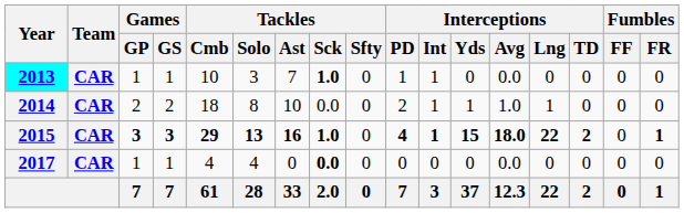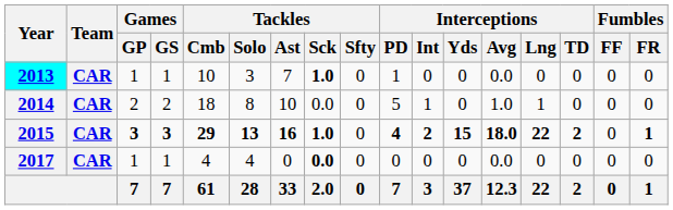 <table class="wikitable" style="text-align:center;">
 <tr>
 <th rowspan="2">Year</th>
 <th rowspan="2">Team</th>
 <th colspan="2">Games</th>
 <th colspan="5">Tackles</th>
 <th colspan="6">Interceptions</th>
 <th colspan="2">Fumbles</th>
 </tr>
 <tr>
 <th>GP</th>
 <th>GS</th>
 <th>Cmb</th>
 <th>Solo</th>
 <th>Ast</th>
 <th>Sck</th>
 <th>Sfty</th>
 <th>PD</th>
 <th>Int</th>
 <th>Yds</th>
 <th>Avg</th>
 <th>Lng</th>
 <th>TD</th>
 <th>FF</th>
 <th>FR</th>
 </tr>
 <tr>
 <th style="background:#00ffff; width:3em;"><a href='#'>2013</a></th>
 <th><a href='#'>CAR</a></th>
 <td>1</td>
 <td>1</td>
 <td>10</td>
 <td>3</td>
 <td>7</td>
 <td><strong>1.0</strong></td>
 <td>0</td>
 <td>1</td>
-<td>1</td>
+<td>0</td>
 <td>0</td>
 <td>0.0</td>
 <td>0</td>
 <td>0</td>
 <td>0</td>
 <td>0</td>
 </tr>
 <tr>
 <th><a href='#'>2014</a></th>
 <th><a href='#'>CAR</a></th>
 <td>2</td>
 <td>2</td>
 <td>18</td>
 <td>8</td>
 <td>10</td>
 <td>0.0</td>
 <td>0</td>
-<td>2</td>
+<td>5</td>
 <td>1</td>
-<td>1</td>
+<td>0</td>
 <td>1.0</td>
 <td>1</td>
 <td>0</td>
 <td>0</td>
 <td>0</td>
 </tr>
 <tr>
 <th><a href='#'>2015</a></th>
 <th><a href='#'>CAR</a></th>
 <td><strong>3</strong></td>
 <td><strong>3</strong></td>
 <td><strong>29</strong></td>
 <td><strong>13</strong></td>
 <td><strong>16</strong></td>
 <td><strong>1.0</strong></td>
 <td>0</td>
 <td><strong>4</strong></td>
-<td><strong>1</strong></td>
+<td><strong>2</strong></td>
 <td><strong>15</strong></td>
 <td><strong>18.0</strong></td>
 <td><strong>22</strong></td>
 <td><strong>2</strong></td>
 <td>0</td>
 <td><strong>1</strong></td>
 </tr>
 <tr>
 <th><a href='#'>2017</a></th>
 <th><a href='#'>CAR</a></th>
 <td>1</td>
 <td>1</td>
 <td>4</td>
 <td>4</td>
 <td>0</td>
 <td><strong>0.0</strong></td>
 <td>0</td>
 <td>0</td>
 <td>0</td>
 <td>0</td>
 <td>0.0</td>
 <td>0</td>
 <td>0</td>
 <td>0</td>
 <td>0</td>
 </tr>
 <tr>
 <th colspan="2"></th>
 <th>7</th>
 <th>7</th>
 <th>61</th>
 <th>28</th>
 <th>33</th>
 <th>2.0</th>
 <th>0</th>
 <th>7</th>
 <th>3</th>
 <th>37</th>
 <th>12.3</th>
 <th>22</th>
 <th>2</th>
 <th>0</th>
 <th>1</th>
 </tr>
 </table>
